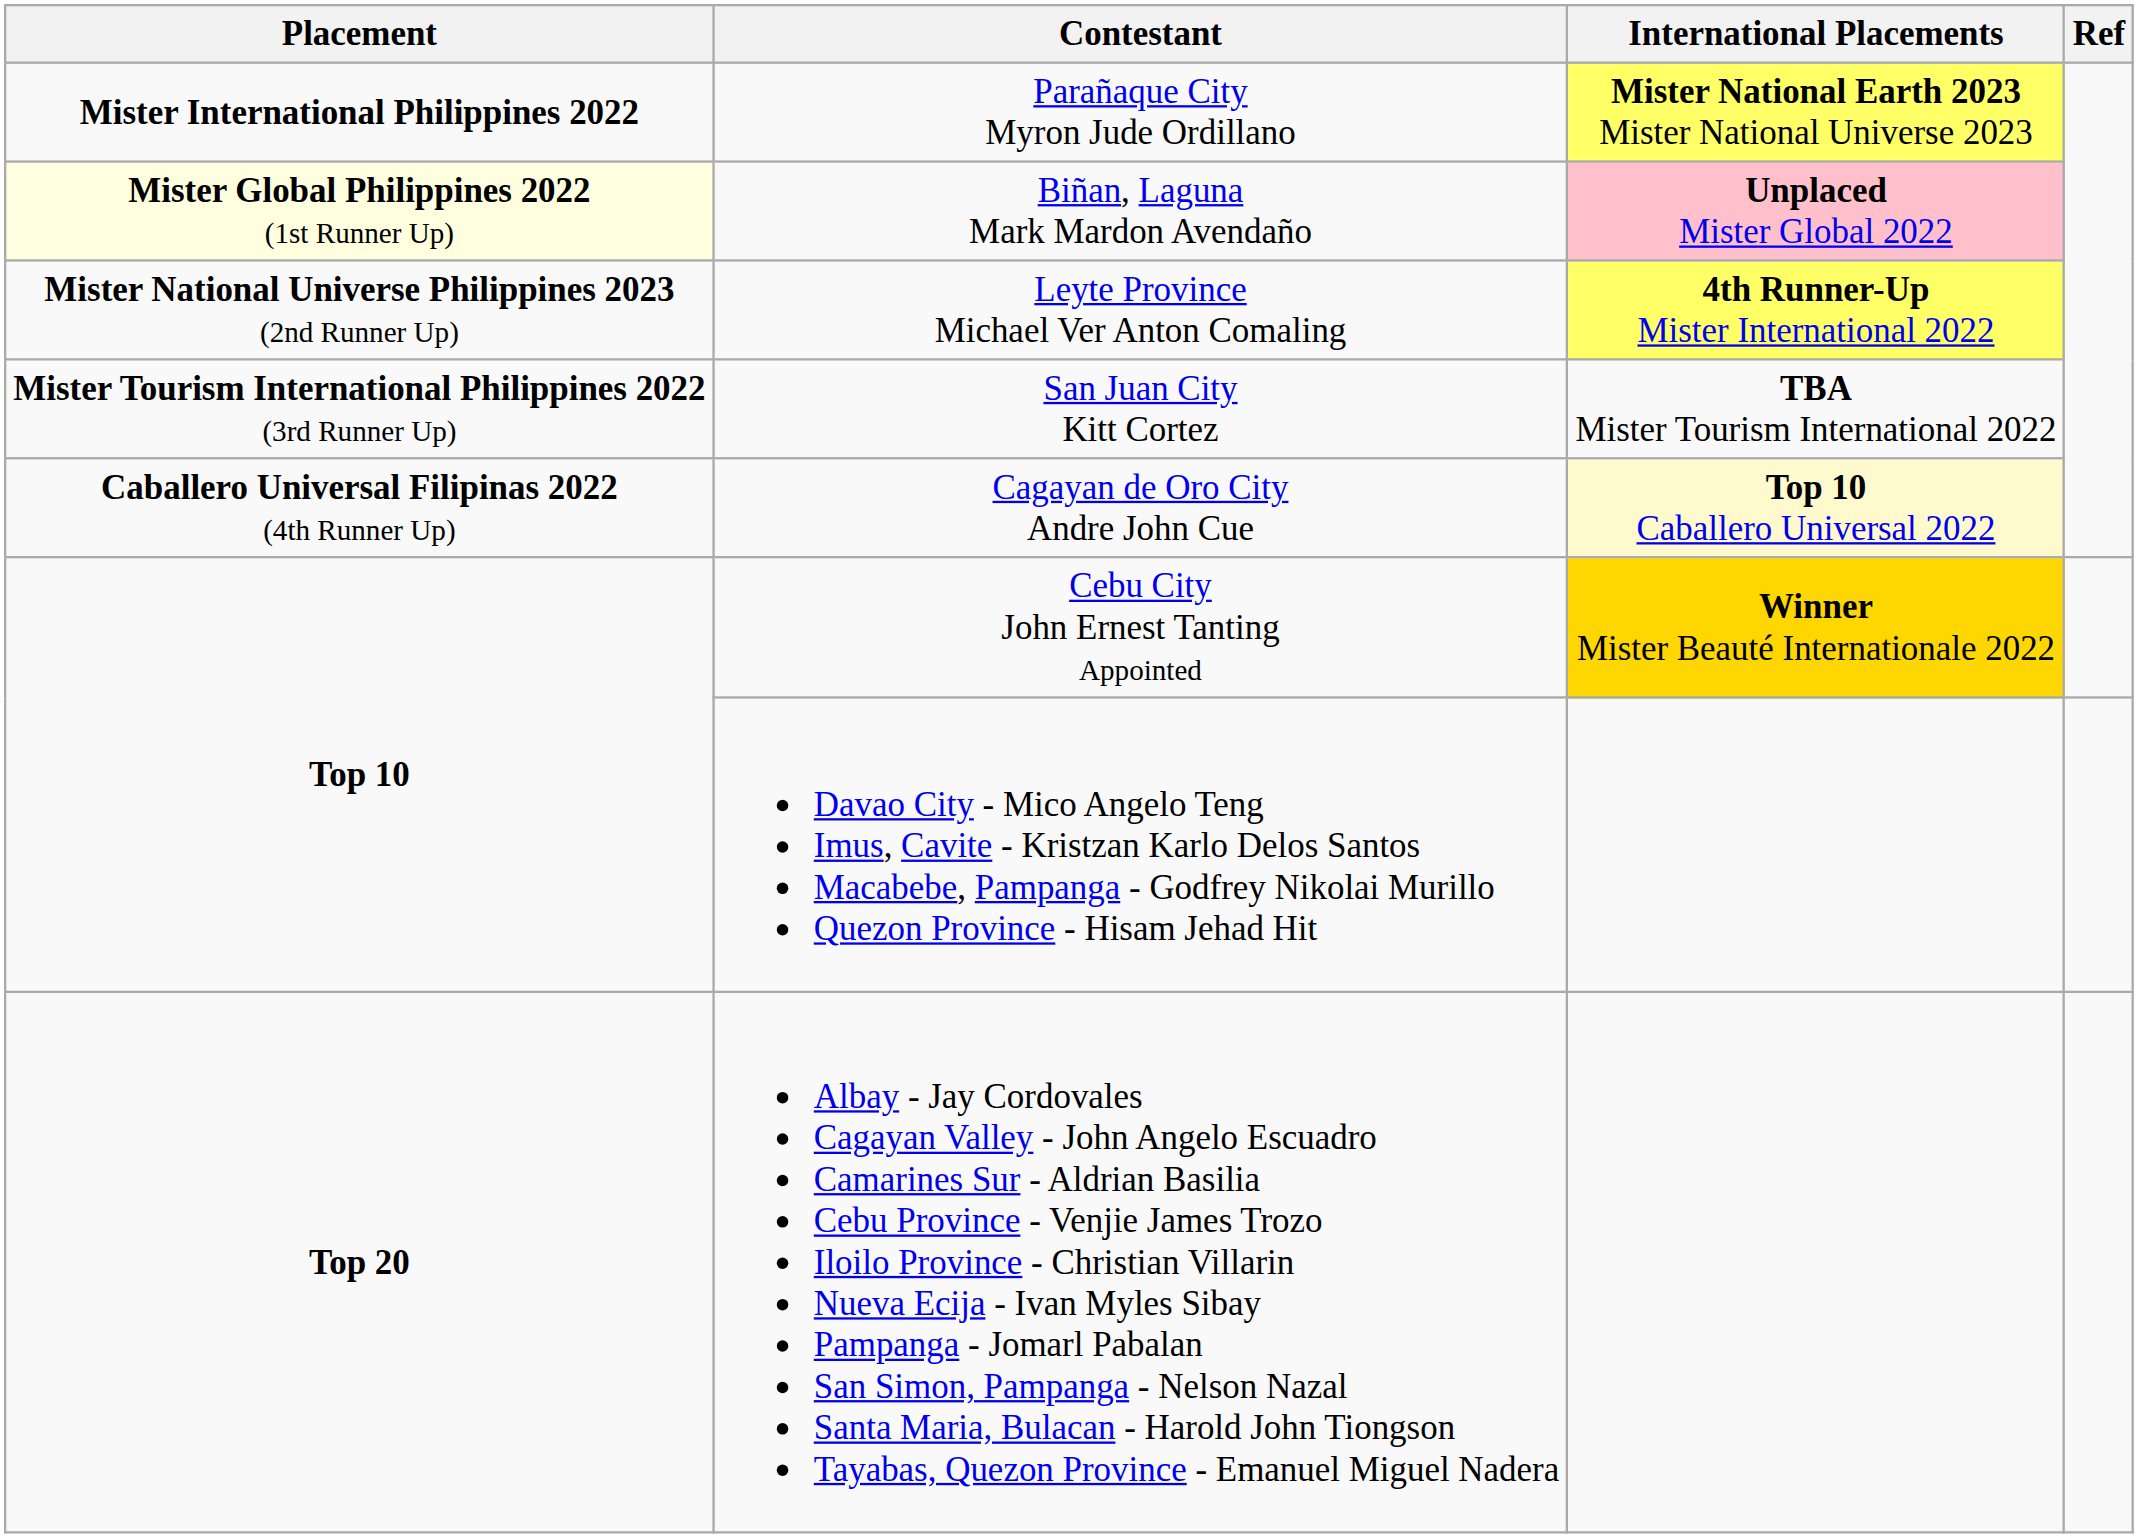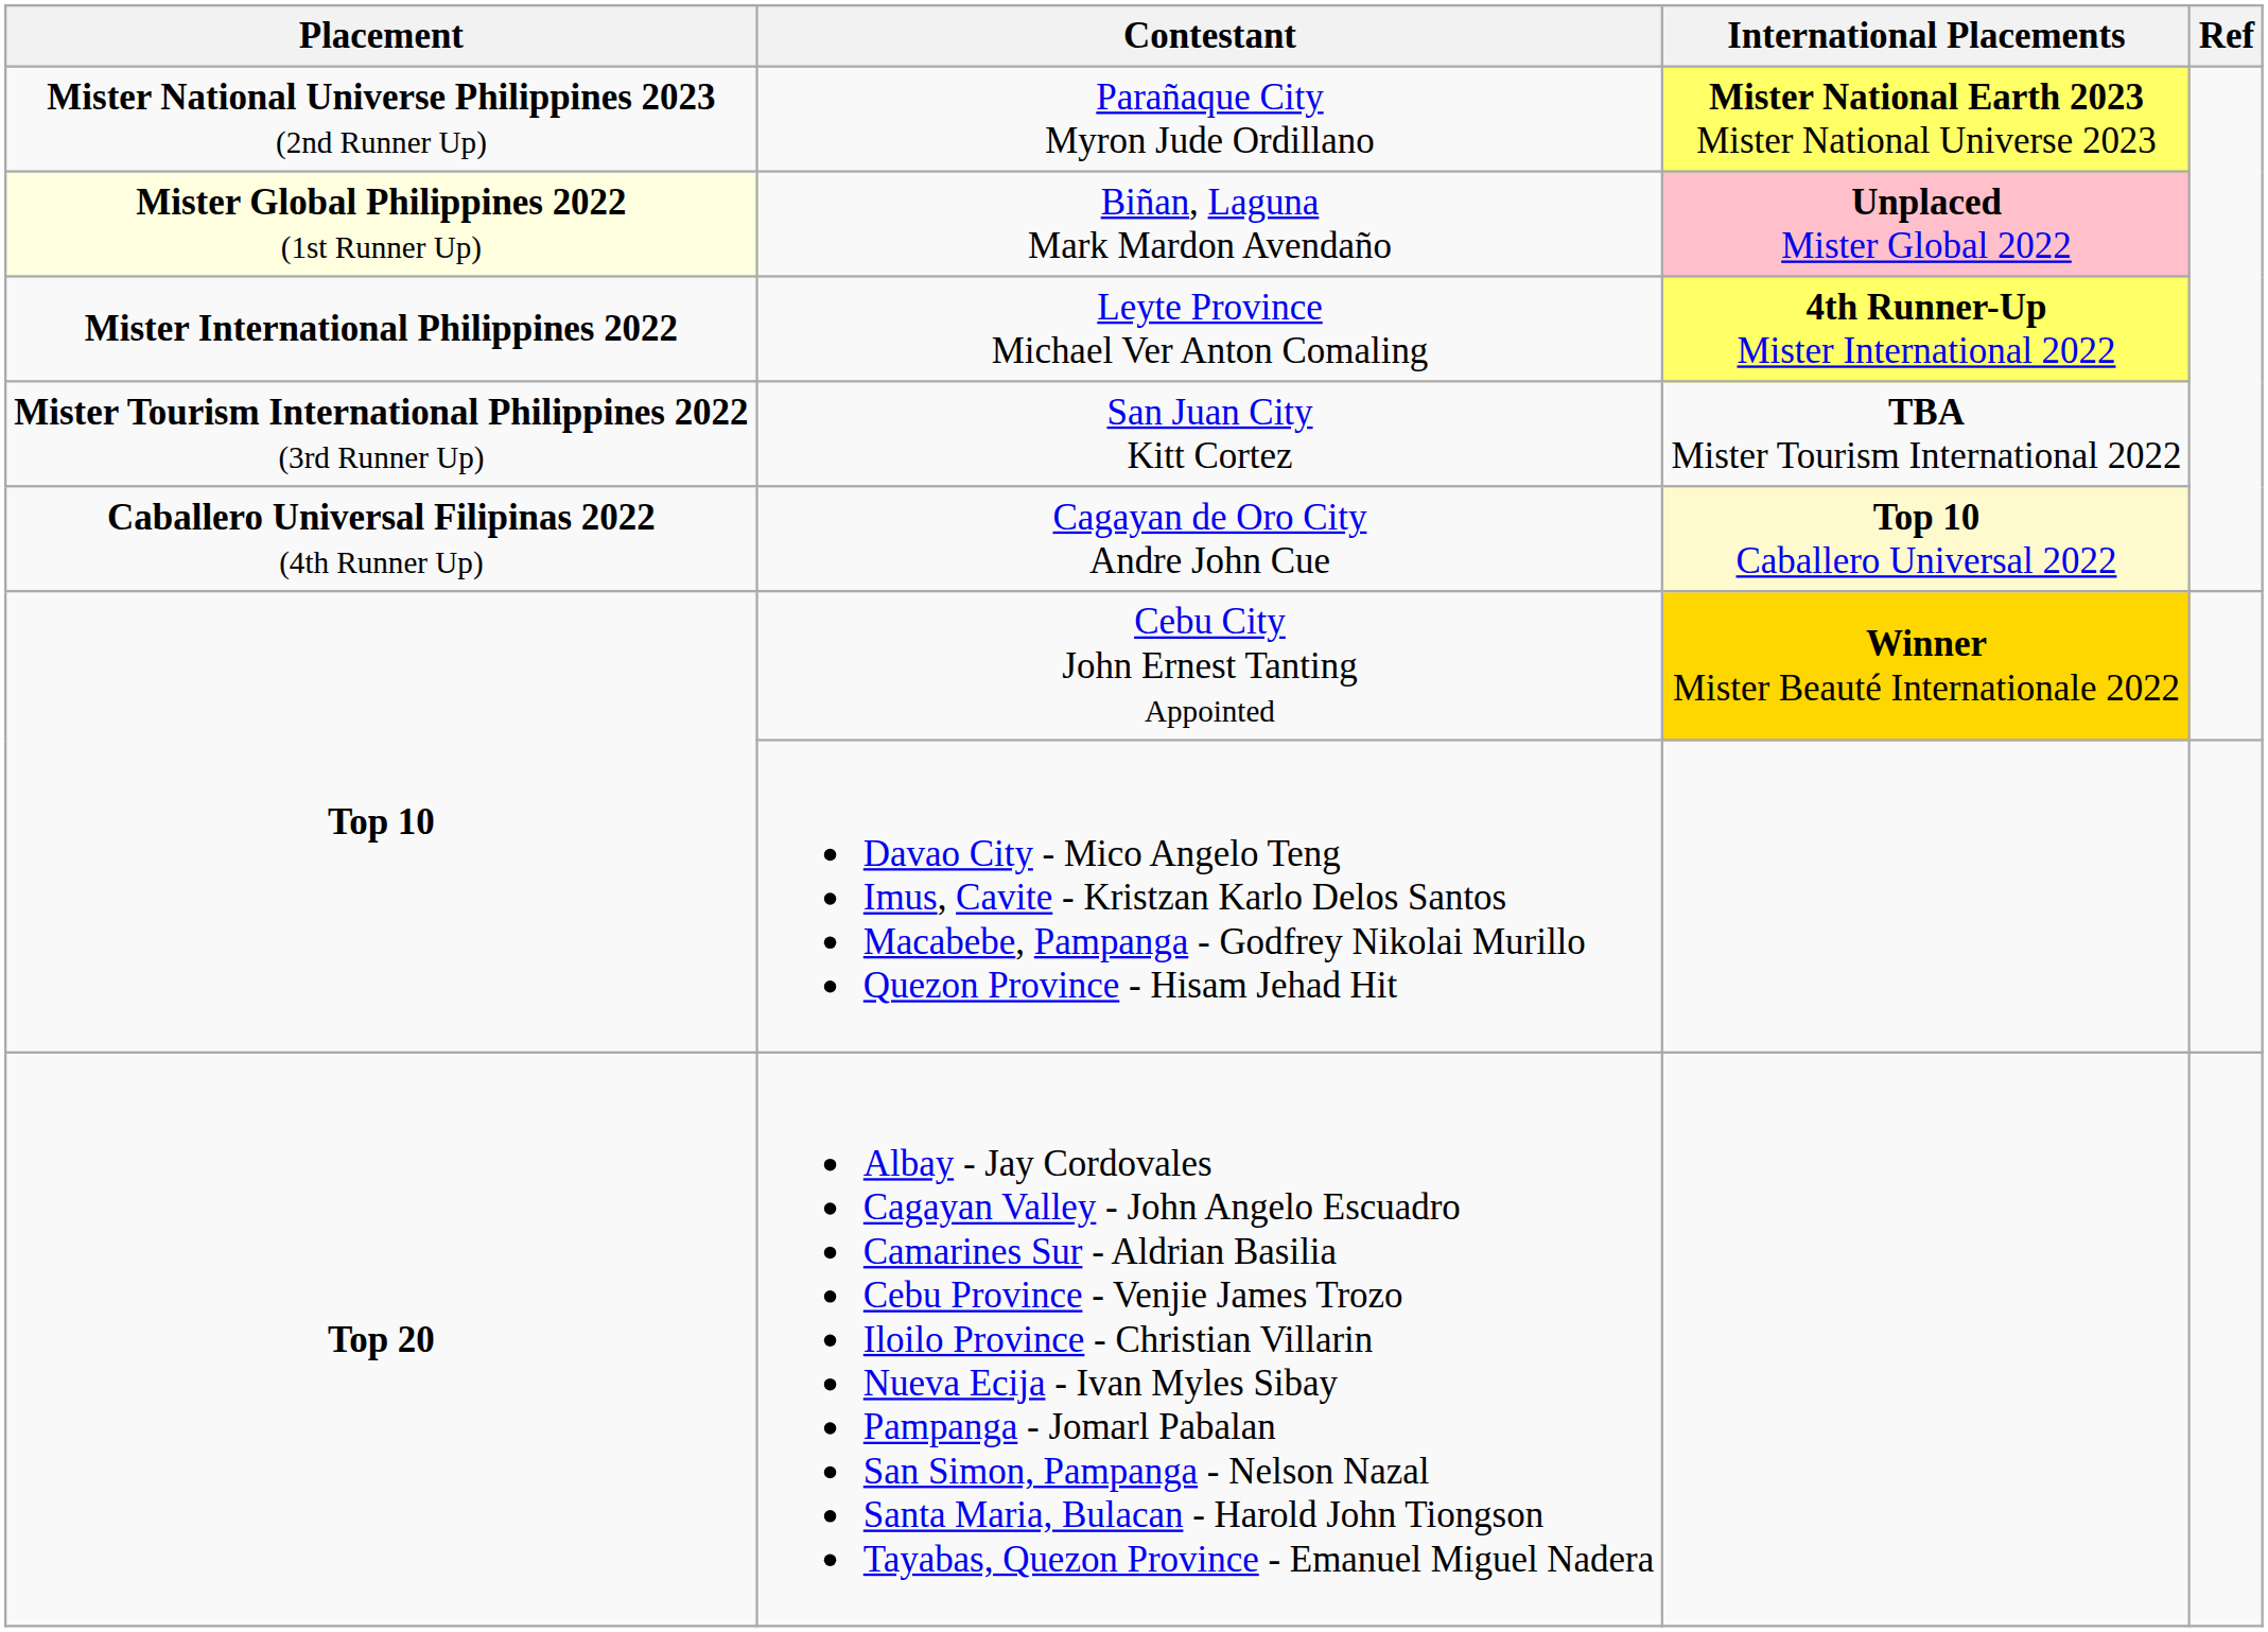 <table class="wikitable sortable" style="font-size: 95%;">
 <tr>
 <th>Placement</th>
 <th>Contestant</th>
 <th>International Placements</th>
 <th>Ref</th>
 </tr>
 <tr>
-<td align="center"><strong>Mister International Philippines 2022</strong></td>
+<td align="center"><strong>Mister National Universe Philippines 2023</strong><br><small>(2nd Runner Up)</small></td>
 <td align="center"><a href='#'>Parañaque City</a><br>Myron Jude Ordillano</td>
 <td align="center" style="background:#FFFF66;"><strong>Mister National Earth 2023</strong><br>Mister National Universe 2023</td>
 <td rowspan="5"></td>
 </tr>
 <tr>
 <td align="center" style="background: lightyellow;"><strong>Mister Global Philippines 2022</strong><br><small>(1st Runner Up)</small></td>
 <td align="center"><a href='#'>Biñan</a>, <a href='#'>Laguna</a><br>Mark Mardon Avendaño</td>
 <td align="center" style="background:pink;"><strong>Unplaced</strong><br><a href='#'>Mister Global 2022</a></td>
 </tr>
 <tr>
-<td align="center"><strong>Mister National Universe Philippines 2023</strong><br><small>(2nd Runner Up)</small></td>
+<td align="center"><strong>Mister International Philippines 2022</strong></td>
 <td align="center"><a href='#'>Leyte Province</a><br>Michael Ver Anton Comaling</td>
 <td align="center"  style="background:#FFFF66;"><strong>4th Runner-Up</strong><br><a href='#'>Mister International 2022</a></td>
 </tr>
 <tr>
 <td align="center"><strong>Mister Tourism International Philippines 2022</strong><br><small>(3rd Runner Up)</small></td>
 <td align="center"><a href='#'>San Juan City</a><br>Kitt Cortez</td>
 <td align="center"><strong>TBA</strong><br>Mister Tourism International 2022</td>
 </tr>
 <tr>
 <td align="center"><strong>Caballero Universal Filipinas 2022</strong><br><small>(4th Runner Up)</small></td>
 <td align="center"><a href='#'>Cagayan de Oro City</a><br>Andre John Cue</td>
 <td align="center" style="background:#FFFACD;"><strong>Top 10</strong><br><a href='#'>Caballero Universal 2022</a></td>
 </tr>
 <tr>
 <td align="center" rowspan="2"><strong>Top 10</strong></td>
 <td align="center"><a href='#'>Cebu City</a><br>John Ernest Tanting<br><small>Appointed</small></td>
 <td align="center" style="background:gold;"><strong>Winner</strong><br>Mister Beauté Internationale 2022</td>
 <td></td>
 </tr>
 <tr>
 <td><br><ul><li><a href='#'>Davao City</a> - Mico Angelo Teng</li><li><a href='#'>Imus</a>, <a href='#'>Cavite</a> - Kristzan Karlo Delos Santos</li><li><a href='#'>Macabebe</a>, <a href='#'>Pampanga</a> - Godfrey Nikolai Murillo</li><li><a href='#'>Quezon Province</a> - Hisam Jehad Hit</li></ul></td>
 <td></td>
 <td></td>
 </tr>
 <tr>
 <td align="center"><strong>Top 20</strong></td>
 <td><br><ul><li><a href='#'>Albay</a> - Jay Cordovales</li><li><a href='#'>Cagayan Valley</a> - John Angelo Escuadro</li><li><a href='#'>Camarines Sur</a> - Aldrian Basilia</li><li><a href='#'>Cebu Province</a> - Venjie James Trozo</li><li><a href='#'>Iloilo Province</a> - Christian Villarin</li><li><a href='#'>Nueva Ecija</a> - Ivan Myles Sibay</li><li><a href='#'>Pampanga</a> - Jomarl Pabalan</li><li><a href='#'>San Simon, Pampanga</a> - Nelson Nazal</li><li><a href='#'>Santa Maria, Bulacan</a> - Harold John Tiongson</li><li><a href='#'>Tayabas, Quezon Province</a> - Emanuel Miguel Nadera</li></ul></td>
 <td></td>
 <td></td>
 </tr>
 </table>
